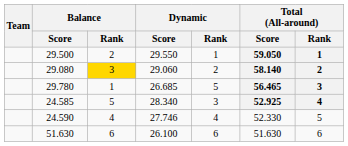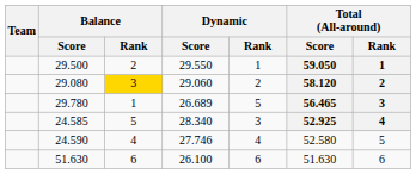 <table class="wikitable" style="text-align:center">
 <tr>
 <th rowspan=2>Team</th>
 <th style="width:10em" colspan=2>Balance</th>
 <th style="width:10em" colspan=2>Dynamic</th>
 <th style="width:10em" colspan=2>Total<br>(All-around)</th>
 </tr>
 <tr>
 <th>Score</th>
 <th>Rank</th>
 <th>Score</th>
 <th>Rank</th>
 <th>Score</th>
 <th>Rank</th>
 </tr>
 <tr>
 <td align="left"></td>
 <td>29.500</td>
 <td>2</td>
 <td>29.550</td>
 <td>1</td>
 <th>59.050</th>
 <th>1</th>
 </tr>
 <tr>
 <td align="left"></td>
 <td>29.080</td>
 <td style="background: gold;">3</td>
 <td>29.060</td>
 <td>2</td>
-<th>58.140</th>
+<th>58.120</th>
 <th>2</th>
 </tr>
 <tr>
 <td align="left"></td>
 <td>29.780</td>
 <td>1</td>
-<td>26.685</td>
+<td>26.689</td>
 <td>5</td>
 <th>56.465</th>
 <th>3</th>
 </tr>
 <tr>
 <td align="left"></td>
 <td>24.585</td>
 <td>5</td>
 <td>28.340</td>
 <td>3</td>
 <th>52.925</th>
 <th>4</th>
 </tr>
 <tr>
 <td align="left"></td>
 <td>24.590</td>
 <td>4</td>
 <td>27.746</td>
 <td>4</td>
-<td>52.330</td>
+<td>52.580</td>
 <td>5</td>
 </tr>
 <tr>
 <td align="left"></td>
 <td>51.630</td>
 <td>6</td>
 <td>26.100</td>
 <td>6</td>
 <td>51.630</td>
 <td>6</td>
 </tr>
 </table>
